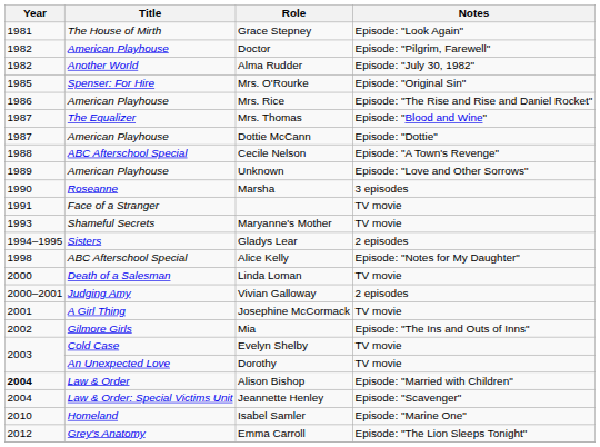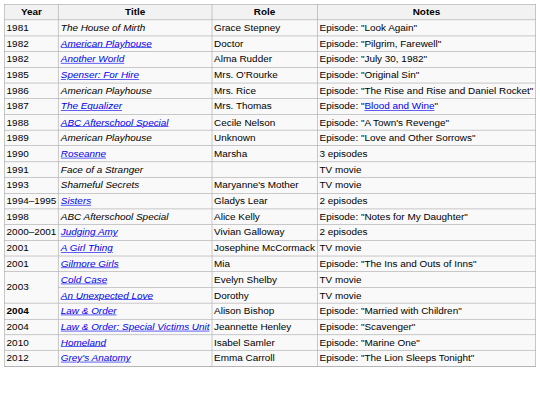 <table class="wikitable sortable">
 <tr>
 <th>Year</th>
 <th>Title</th>
 <th>Role</th>
 <th>Notes</th>
 </tr>
 <tr>
 <td>1981</td>
 <td><em>The House of Mirth</em></td>
 <td>Grace Stepney</td>
 <td>Episode: "Look Again" </td>
 </tr>
 <tr>
 <td>1982</td>
 <td><em><a href='#'>American Playhouse</a></em></td>
 <td>Doctor</td>
 <td>Episode: "Pilgrim, Farewell"</td>
 </tr>
 <tr>
 <td>1982</td>
 <td><em><a href='#'>Another World</a></em></td>
 <td>Alma Rudder</td>
 <td>Episode: "July 30, 1982"</td>
 </tr>
 <tr>
 <td>1985</td>
 <td><em><a href='#'>Spenser: For Hire</a></em></td>
 <td>Mrs. O'Rourke</td>
 <td>Episode: "Original Sin"</td>
 </tr>
 <tr>
 <td>1986</td>
 <td><em>American Playhouse</em></td>
 <td>Mrs. Rice</td>
 <td>Episode: "The Rise and Rise and Daniel Rocket"</td>
 </tr>
 <tr>
 <td>1987</td>
 <td><em><a href='#'>The Equalizer</a></em></td>
 <td>Mrs. Thomas</td>
 <td>Episode: "<a href='#'>Blood and Wine</a>"</td>
 </tr>
 <tr>
-<td>1987</td>
-<td><em>American Playhouse</em></td>
-<td>Dottie McCann</td>
-<td>Episode: "Dottie"</td>
-</tr>
-<tr>
 <td>1988</td>
 <td><em><a href='#'>ABC Afterschool Special</a></em></td>
 <td>Cecile Nelson</td>
 <td>Episode: "A Town's Revenge"</td>
 </tr>
 <tr>
 <td>1989</td>
 <td><em>American Playhouse</em></td>
 <td>Unknown</td>
 <td>Episode: "Love and Other Sorrows"</td>
 </tr>
 <tr>
 <td>1990</td>
 <td><em><a href='#'>Roseanne</a></em></td>
 <td>Marsha</td>
 <td>3 episodes</td>
 </tr>
 <tr>
 <td>1991</td>
 <td><em>Face of a Stranger</em></td>
 <td></td>
 <td>TV movie</td>
 </tr>
 <tr>
 <td>1993</td>
 <td><em>Shameful Secrets</em></td>
 <td>Maryanne's Mother</td>
 <td>TV movie</td>
 </tr>
 <tr>
 <td>1994–1995</td>
 <td><em><a href='#'>Sisters</a></em></td>
 <td>Gladys Lear</td>
 <td>2 episodes</td>
 </tr>
 <tr>
 <td>1998</td>
 <td><em>ABC Afterschool Special</em></td>
 <td>Alice Kelly</td>
 <td>Episode: "Notes for My Daughter"</td>
 </tr>
 <tr>
-<td>2000</td>
-<td><em><a href='#'>Death of a Salesman</a></em></td>
-<td>Linda Loman</td>
-<td>TV movie</td>
-</tr>
-<tr>
 <td>2000–2001</td>
 <td><em><a href='#'>Judging Amy</a></em></td>
 <td>Vivian Galloway</td>
 <td>2 episodes</td>
 </tr>
 <tr>
 <td>2001</td>
 <td><em><a href='#'>A Girl Thing</a></em></td>
 <td>Josephine McCormack</td>
 <td>TV movie</td>
 </tr>
 <tr>
-<td>2002</td>
+<td>2001</td>
 <td><em><a href='#'>Gilmore Girls</a></em></td>
 <td>Mia</td>
 <td>Episode: "The Ins and Outs of Inns"</td>
 </tr>
 <tr>
 <td rowspan="2">2003</td>
 <td><em><a href='#'>Cold Case</a></em></td>
 <td>Evelyn Shelby</td>
 <td>TV movie</td>
 </tr>
 <tr>
 <td><em><a href='#'>An Unexpected Love</a></em></td>
 <td>Dorothy</td>
 <td>TV movie</td>
 </tr>
 <tr>
 <td><strong>2004</strong></td>
 <td><em><a href='#'>Law & Order</a></em></td>
 <td>Alison Bishop</td>
 <td>Episode: "Married with Children"</td>
 </tr>
 <tr>
 <td>2004</td>
 <td><em><a href='#'>Law & Order: Special Victims Unit</a></em></td>
 <td>Jeannette Henley</td>
 <td>Episode: "Scavenger" </td>
 </tr>
 <tr>
 <td>2010</td>
 <td><em><a href='#'>Homeland</a></em></td>
 <td>Isabel Samler</td>
 <td>Episode: "Marine One"</td>
 </tr>
 <tr>
 <td>2012</td>
 <td><em><a href='#'>Grey's Anatomy</a></em></td>
 <td>Emma Carroll</td>
 <td>Episode: "The Lion Sleeps Tonight"</td>
 </tr>
 <tr>
 </tr>
 </table>
